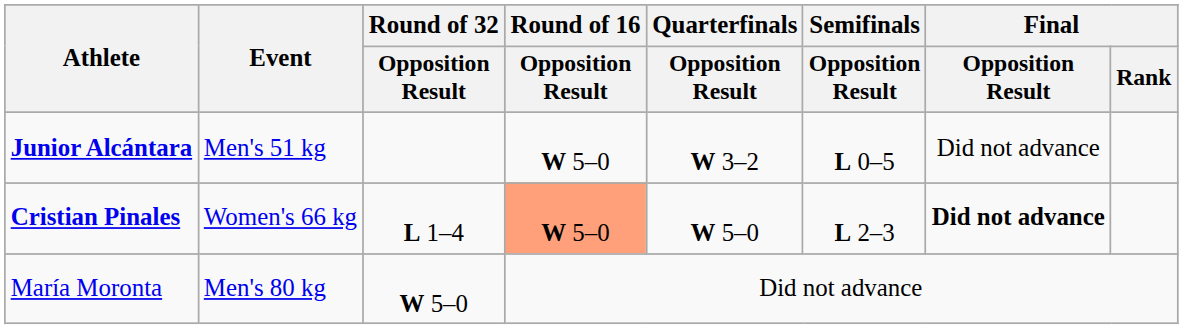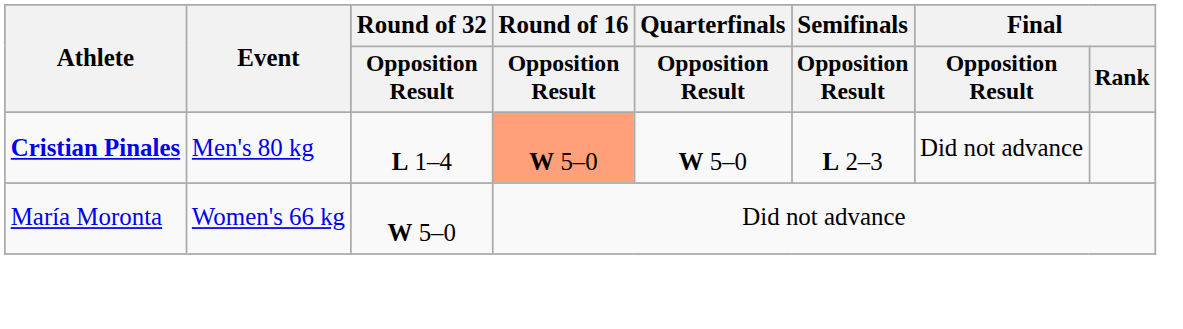 <table class="wikitable" style="font-size:90%">
 <tr>
 <th rowspan="2">Athlete</th>
 <th rowspan="2">Event</th>
 <th>Round of 32</th>
 <th>Round of 16</th>
 <th>Quarterfinals</th>
 <th>Semifinals</th>
 <th colspan=2>Final</th>
 </tr>
 <tr style="font-size:95%">
 <th>Opposition<br>Result</th>
 <th>Opposition<br>Result</th>
 <th>Opposition<br>Result</th>
 <th>Opposition<br>Result</th>
 <th>Opposition<br>Result</th>
 <th>Rank</th>
 </tr>
 <tr align=center>
-<td align=left><strong><a href='#'>Junior Alcántara</a></strong></td>
-<td align=left><a href='#'>Men's 51 kg</a></td>
-<td></td>
+<td align=left><strong><a href='#'>Cristian Pinales</a></strong></td>
+<td align=left><a href='#'>Men's 80 kg</a></td>
+<td><br><strong>L</strong> 1–4</td>
+<td style="background: lightsalmon;"><br><strong>W</strong> 5–0</td>
 <td><br><strong>W</strong> 5–0</td>
-<td><br><strong>W</strong> 3–2</td>
-<td><br><strong>L</strong> 0–5</td>
+<td><br><strong>L</strong> 2–3</td>
 <td>Did not advance</td>
 <td></td>
 </tr>
 <tr align=center>
-<td align=left><strong><a href='#'>Cristian Pinales</a></strong></td>
+<td align=left><a href='#'>María Moronta</a></td>
 <td align=left><a href='#'>Women's 66 kg</a></td>
-<td><br><strong>L</strong> 1–4</td>
-<td style="background: lightsalmon;"><br><strong>W</strong> 5–0</td>
-<td><br><strong>W</strong> 5–0</td>
-<td><br><strong>L</strong> 2–3</td>
-<td><strong>Did not advance</strong></td>
-<td></td>
-</tr>
-<tr align=center>
-<td align=left><a href='#'>María Moronta</a></td>
-<td align=left><a href='#'>Men's 80 kg</a></td>
 <td><br><strong>W</strong> 5–0</td>
 <td colspan="5">Did not advance</td>
 </tr>
 </table>
